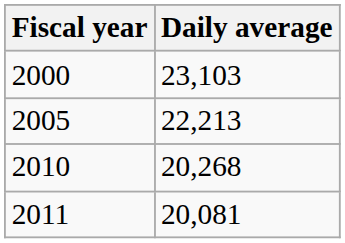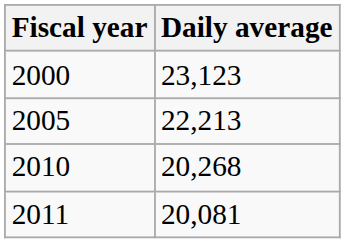 <table class="wikitable">
 <tr>
 <th>Fiscal year</th>
 <th>Daily average</th>
 </tr>
 <tr>
 <td>2000</td>
-<td>23,103</td>
+<td>23,123</td>
 </tr>
 <tr>
 <td>2005</td>
 <td>22,213</td>
 </tr>
 <tr>
 <td>2010</td>
 <td>20,268</td>
 </tr>
 <tr>
 <td>2011</td>
 <td>20,081</td>
 </tr>
 </table>
